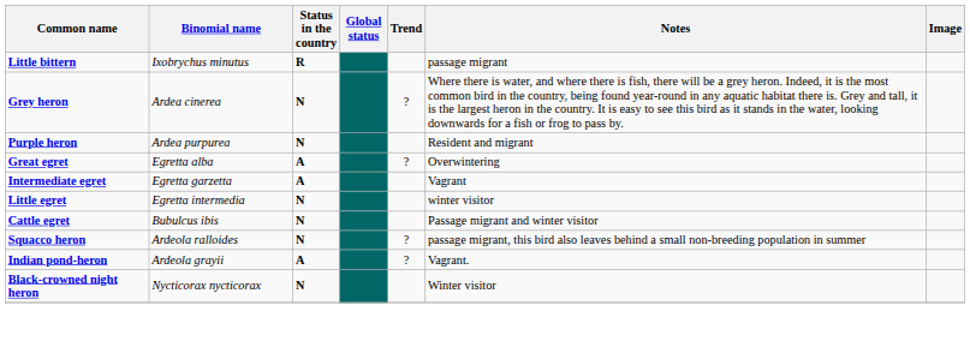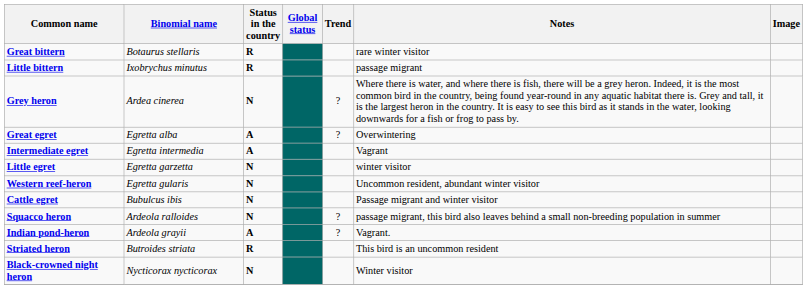 <table class="wikitable sortable">
 <tr>
 <th width="15%">Common name</th>
 <th width="15%"><a href='#'>Binomial name</a></th>
 <th width="1%">Status in the country</th>
 <th width="5%"><a href='#'>Global status</a></th>
 <th width="1%">Trend</th>
 <th class="unsortable">Notes</th>
 <th class="unsortable">Image</th>
+</tr>
+<tr>
+<td><strong><a href='#'>Great bittern</a></strong></td>
+<td><em>Botaurus stellaris</em></td>
+<td><strong>R</strong></td>
+<td align=center style="background: #006666"></td>
+<td align=center></td>
+<td>rare winter visitor</td>
+<td></td>
 </tr>
 <tr>
 <td><strong><a href='#'>Little bittern</a></strong></td>
 <td><em>Ixobrychus minutus</em></td>
 <td><strong>R</strong></td>
 <td align=center style="background: #006666"></td>
 <td align=center></td>
 <td>passage migrant</td>
 <td><br></td>
 </tr>
 <tr>
 <td><strong><a href='#'>Grey heron</a></strong></td>
 <td><em>Ardea cinerea</em></td>
 <td><strong>N</strong></td>
 <td align=center style="background: #006666"></td>
 <td align=center>?</td>
 <td>Where there is water, and where there is fish, there will be a grey heron. Indeed, it is the most common bird in the country, being found year-round in any aquatic habitat there is. Grey and tall, it is the largest heron in the country. It is easy to see this bird as it stands in the water, looking downwards for a fish or frog to pass by.</td>
 <td></td>
 </tr>
 <tr>
-<td><strong><a href='#'>Purple heron</a></strong></td>
-<td><em>Ardea purpurea</em></td>
-<td><strong>N</strong></td>
-<td align=center style="background: #006666"></td>
-<td align=center></td>
-<td>Resident and migrant</td>
-<td></td>
-</tr>
-<tr>
 <td><strong><a href='#'>Great egret</a></strong></td>
 <td><em>Egretta alba</em></td>
 <td><strong>A</strong></td>
 <td align=center style="background: #006666"></td>
 <td align=center>?</td>
 <td>Overwintering</td>
 <td></td>
 </tr>
 <tr>
 <td><strong><a href='#'>Intermediate egret</a></strong></td>
-<td><em>Egretta garzetta</em></td>
+<td><em>Egretta intermedia</em></td>
 <td><strong>A</strong></td>
 <td align=center style="background: #006666"></td>
 <td align=center></td>
 <td>Vagrant</td>
 <td></td>
 </tr>
 <tr>
 <td><strong><a href='#'>Little egret</a></strong></td>
-<td><em>Egretta intermedia</em></td>
+<td><em>Egretta garzetta</em></td>
 <td><strong>N</strong></td>
 <td align=center style="background: #006666"></td>
 <td align=center></td>
 <td>winter visitor</td>
 <td></td>
+</tr>
+<tr>
+<td><strong><a href='#'>Western reef-heron</a></strong></td>
+<td><em>Egretta gularis</em></td>
+<td><strong>N</strong></td>
+<td align=center style="background: #006666"></td>
+<td align=center></td>
+<td>Uncommon resident, abundant winter visitor</td>
+<td><br></td>
 </tr>
 <tr>
 <td><strong><a href='#'>Cattle egret</a></strong></td>
 <td><em>Bubulcus ibis</em></td>
 <td><strong>N</strong></td>
 <td align=center style="background: #006666"></td>
 <td align=center></td>
 <td>Passage migrant and winter visitor</td>
 <td></td>
 </tr>
 <tr>
 <td><strong><a href='#'>Squacco heron</a></strong></td>
 <td><em>Ardeola ralloides</em></td>
 <td><strong>N</strong></td>
 <td align=center style="background: #006666"></td>
 <td align=center>?</td>
 <td>passage migrant, this bird also leaves behind a small non-breeding population in summer</td>
 <td><br></td>
 </tr>
 <tr>
 <td><strong><a href='#'>Indian pond-heron</a></strong></td>
 <td><em>Ardeola grayii</em></td>
 <td><strong>A</strong></td>
 <td align=center style="background: #006666"></td>
 <td align=center>?</td>
 <td>Vagrant.</td>
 <td></td>
 </tr>
 <tr>
+<td><strong><a href='#'>Striated heron</a></strong></td>
+<td><em>Butroides striata</em></td>
+<td><strong>R</strong></td>
+<td align=center style="background: #006666"></td>
+<td align=center></td>
+<td>This bird is an uncommon resident</td>
+<td></td>
+</tr>
+<tr>
 <td><strong><a href='#'>Black-crowned night heron</a></strong></td>
 <td><em>Nycticorax nycticorax</em></td>
 <td><strong>N</strong></td>
 <td align=center style="background: #006666"></td>
 <td align=center></td>
 <td>Winter visitor</td>
 <td></td>
 </tr>
 <tr>
 </tr>
 </table>
